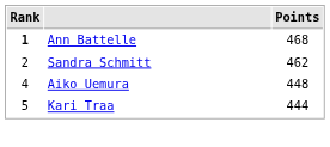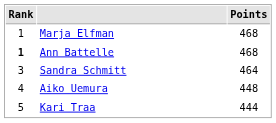 <table cellspacing="1" cellpadding="3" style="border:1px solid #AAAAAA;font-size:86%">
 <tr bgcolor="#E4E4E4">
 <th style="border-bottom:1px solid #AAAAAA" width=10>Rank</th>
 <th style="border-bottom:1px solid #AAAAAA" width=200></th>
 <th style="border-bottom:1px solid #AAAAAA" width=20>Points</th>
 </tr>
 <tr>
+<td align="center">1</td>
+<td> <a href='#'>Marja Elfman</a></td>
+<td align=center>468</td>
+</tr>
+<tr>
 <td align="center"><strong>1</strong></td>
 <td> <a href='#'>Ann Battelle</a></td>
 <td align=center>468</td>
 </tr>
 <tr>
-<td align="center">2</td>
+<td align="center">3</td>
 <td> <a href='#'>Sandra Schmitt</a></td>
-<td align=center>462</td>
+<td align=center>464</td>
 </tr>
 <tr>
 <td align="center">4</td>
 <td> <a href='#'>Aiko Uemura</a></td>
 <td align=center>448</td>
 </tr>
 <tr>
 <td align="center">5</td>
 <td> <a href='#'>Kari Traa</a></td>
 <td align=center>444</td>
 </tr>
 </table>
